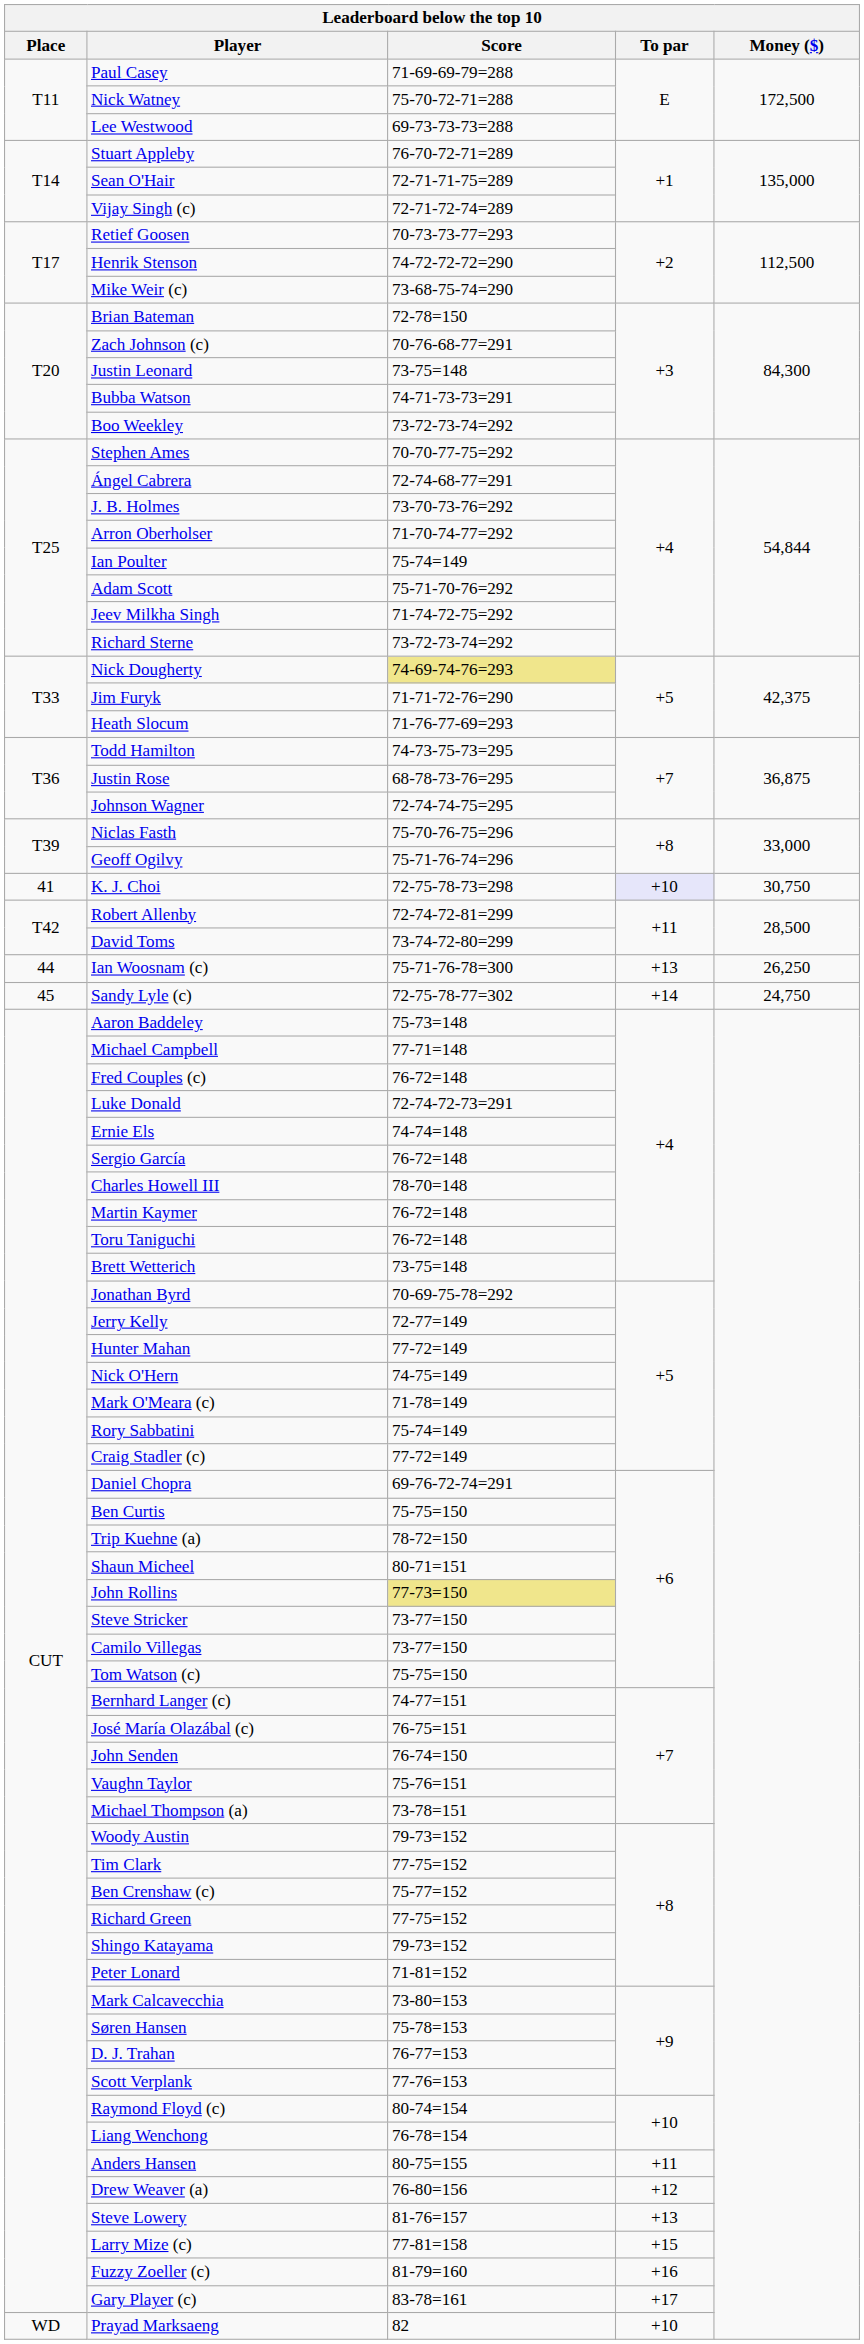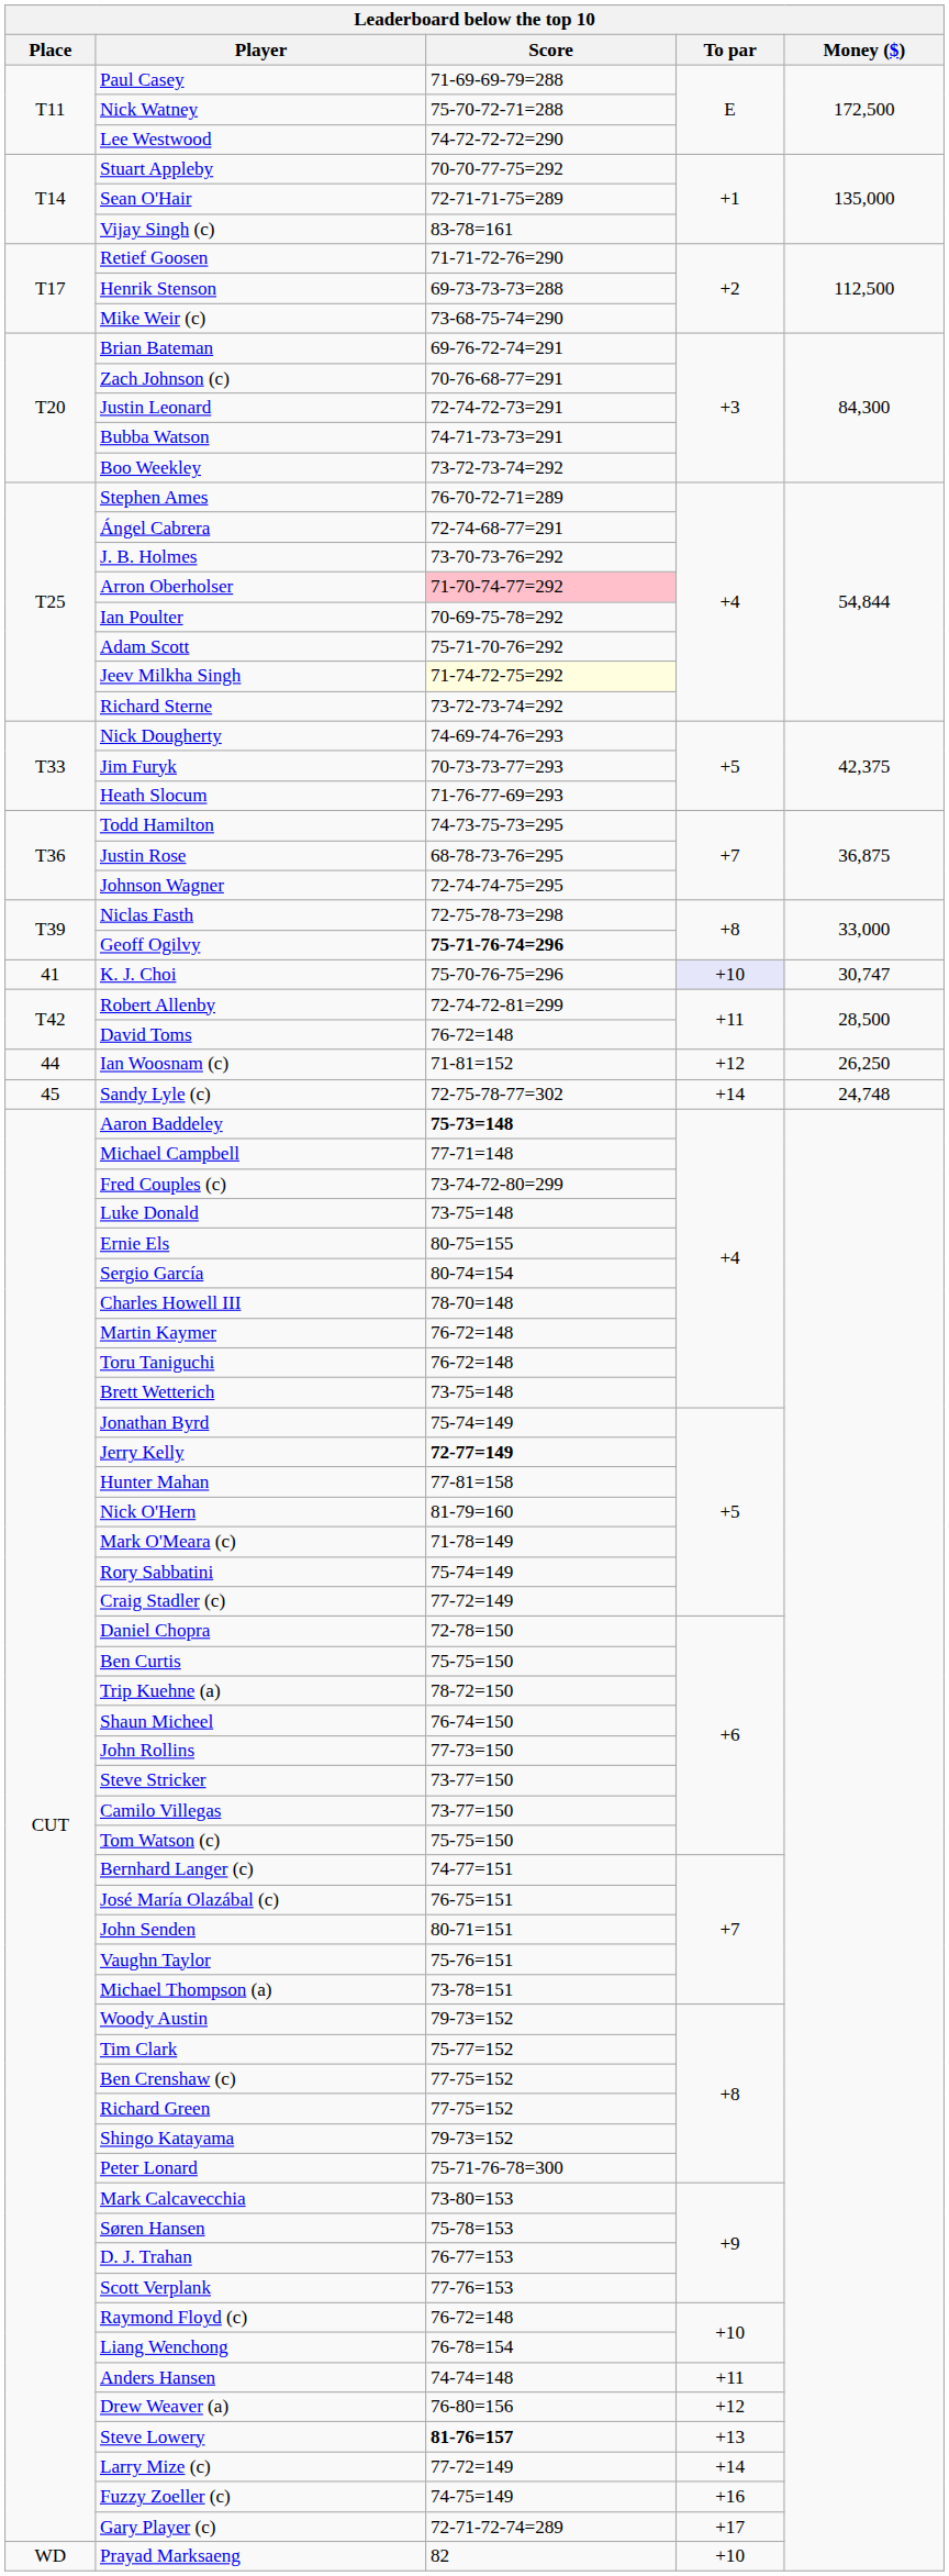 <table class="collapsible collapsed wikitable" style="width:50em;margin-top:-1px;">
 <tr>
 <th scope="col" colspan="6">Leaderboard below the top 10</th>
 </tr>
 <tr>
 <th>Place</th>
 <th>Player</th>
 <th>Score</th>
 <th>To par</th>
 <th>Money (<a href='#'>$</a>)</th>
 </tr>
 <tr>
 <td rowspan=3 align=center>T11</td>
 <td> <a href='#'>Paul Casey</a></td>
 <td>71-69-69-79=288</td>
 <td rowspan=3 align=center>E</td>
 <td rowspan=3 align=center>172,500</td>
 </tr>
 <tr>
 <td> <a href='#'>Nick Watney</a></td>
 <td>75-70-72-71=288</td>
 </tr>
 <tr>
 <td> <a href='#'>Lee Westwood</a></td>
-<td>69-73-73-73=288</td>
+<td>74-72-72-72=290</td>
 </tr>
 <tr>
 <td rowspan=3 align=center>T14</td>
 <td> <a href='#'>Stuart Appleby</a></td>
-<td>76-70-72-71=289</td>
+<td>70-70-77-75=292</td>
 <td rowspan=3 align=center>+1</td>
 <td rowspan=3 align=center>135,000</td>
 </tr>
 <tr>
 <td> <a href='#'>Sean O'Hair</a></td>
 <td>72-71-71-75=289</td>
 </tr>
 <tr>
 <td> <a href='#'>Vijay Singh</a> (c)</td>
-<td>72-71-72-74=289</td>
+<td>83-78=161</td>
 </tr>
 <tr>
 <td rowspan=3 align=center>T17</td>
 <td> <a href='#'>Retief Goosen</a></td>
-<td>70-73-73-77=293</td>
+<td>71-71-72-76=290</td>
 <td rowspan=3 align=center>+2</td>
 <td rowspan=3 align=center>112,500</td>
 </tr>
 <tr>
 <td> <a href='#'>Henrik Stenson</a></td>
-<td>74-72-72-72=290</td>
+<td>69-73-73-73=288</td>
 </tr>
 <tr>
 <td> <a href='#'>Mike Weir</a> (c)</td>
 <td>73-68-75-74=290</td>
 </tr>
 <tr>
 <td rowspan=5 align=center>T20</td>
 <td> <a href='#'>Brian Bateman</a></td>
-<td>72-78=150</td>
+<td>69-76-72-74=291</td>
 <td rowspan=5 align=center>+3</td>
 <td rowspan=5 align=center>84,300</td>
 </tr>
 <tr>
 <td> <a href='#'>Zach Johnson</a> (c)</td>
 <td>70-76-68-77=291</td>
 </tr>
 <tr>
 <td> <a href='#'>Justin Leonard</a></td>
-<td>73-75=148</td>
+<td>72-74-72-73=291</td>
 </tr>
 <tr>
 <td> <a href='#'>Bubba Watson</a></td>
 <td>74-71-73-73=291</td>
 </tr>
 <tr>
 <td> <a href='#'>Boo Weekley</a></td>
 <td>73-72-73-74=292</td>
 </tr>
 <tr>
 <td rowspan=8 align=center>T25</td>
 <td> <a href='#'>Stephen Ames</a></td>
-<td>70-70-77-75=292</td>
+<td>76-70-72-71=289</td>
 <td rowspan=8 align=center>+4</td>
 <td rowspan=8 align=center>54,844</td>
 </tr>
 <tr>
 <td> <a href='#'>Ángel Cabrera</a></td>
 <td>72-74-68-77=291</td>
 </tr>
 <tr>
 <td> <a href='#'>J. B. Holmes</a></td>
 <td>73-70-73-76=292</td>
 </tr>
 <tr>
 <td> <a href='#'>Arron Oberholser</a></td>
-<td>71-70-74-77=292</td>
+<td style="background: pink;">71-70-74-77=292</td>
 </tr>
 <tr>
 <td> <a href='#'>Ian Poulter</a></td>
-<td>75-74=149</td>
+<td>70-69-75-78=292</td>
 </tr>
 <tr>
 <td> <a href='#'>Adam Scott</a></td>
 <td>75-71-70-76=292</td>
 </tr>
 <tr>
 <td> <a href='#'>Jeev Milkha Singh</a></td>
-<td>71-74-72-75=292</td>
+<td style="background: lightyellow;">71-74-72-75=292</td>
 </tr>
 <tr>
 <td> <a href='#'>Richard Sterne</a></td>
 <td>73-72-73-74=292</td>
 </tr>
 <tr>
 <td rowspan=3 align=center>T33</td>
 <td> <a href='#'>Nick Dougherty</a></td>
-<td style="background: khaki;">74-69-74-76=293</td>
+<td>74-69-74-76=293</td>
 <td rowspan=3 align=center>+5</td>
 <td rowspan=3 align=center>42,375</td>
 </tr>
 <tr>
 <td> <a href='#'>Jim Furyk</a></td>
-<td>71-71-72-76=290</td>
+<td>70-73-73-77=293</td>
 </tr>
 <tr>
 <td> <a href='#'>Heath Slocum</a></td>
 <td>71-76-77-69=293</td>
 </tr>
 <tr>
 <td rowspan=3 align=center>T36</td>
 <td> <a href='#'>Todd Hamilton</a></td>
 <td>74-73-75-73=295</td>
 <td rowspan=3 align=center>+7</td>
 <td rowspan=3 align=center>36,875</td>
 </tr>
 <tr>
 <td> <a href='#'>Justin Rose</a></td>
 <td>68-78-73-76=295</td>
 </tr>
 <tr>
 <td> <a href='#'>Johnson Wagner</a></td>
 <td>72-74-74-75=295</td>
 </tr>
 <tr>
 <td rowspan=2 align=center>T39</td>
 <td> <a href='#'>Niclas Fasth</a></td>
-<td>75-70-76-75=296</td>
+<td>72-75-78-73=298</td>
 <td rowspan=2 align=center>+8</td>
 <td rowspan=2 align=center>33,000</td>
 </tr>
 <tr>
 <td> <a href='#'>Geoff Ogilvy</a></td>
-<td>75-71-76-74=296</td>
+<td><strong>75-71-76-74=296</strong></td>
 </tr>
 <tr>
 <td align=center>41</td>
 <td> <a href='#'>K. J. Choi</a></td>
-<td>72-75-78-73=298</td>
+<td>75-70-76-75=296</td>
 <td align=center style="background: lavender;">+10</td>
-<td align=center>30,750</td>
+<td align=center>30,747</td>
 </tr>
 <tr>
 <td rowspan=2 align=center>T42</td>
 <td> <a href='#'>Robert Allenby</a></td>
 <td>72-74-72-81=299</td>
 <td rowspan=2 align=center>+11</td>
 <td rowspan=2 align=center>28,500</td>
 </tr>
 <tr>
 <td> <a href='#'>David Toms</a></td>
-<td>73-74-72-80=299</td>
+<td>76-72=148</td>
 </tr>
 <tr>
 <td align=center>44</td>
 <td> <a href='#'>Ian Woosnam</a> (c)</td>
-<td>75-71-76-78=300</td>
-<td align=center>+13</td>
+<td>71-81=152</td>
+<td align=center>+12</td>
 <td align=center>26,250</td>
 </tr>
 <tr>
 <td align=center>45</td>
 <td> <a href='#'>Sandy Lyle</a> (c)</td>
 <td>72-75-78-77=302</td>
 <td align=center>+14</td>
-<td align=center>24,750</td>
+<td align=center>24,748</td>
 </tr>
 <tr>
 <td rowspan=48 align=center>CUT</td>
 <td> <a href='#'>Aaron Baddeley</a></td>
-<td>75-73=148</td>
+<td><strong>75-73=148</strong></td>
 <td rowspan=10 align=center>+4</td>
 <td rowspan=49 align=center></td>
 </tr>
 <tr>
 <td> <a href='#'>Michael Campbell</a></td>
 <td>77-71=148</td>
 </tr>
 <tr>
 <td> <a href='#'>Fred Couples</a> (c)</td>
-<td>76-72=148</td>
+<td>73-74-72-80=299</td>
 </tr>
 <tr>
 <td> <a href='#'>Luke Donald</a></td>
-<td>72-74-72-73=291</td>
+<td>73-75=148</td>
 </tr>
 <tr>
 <td> <a href='#'>Ernie Els</a></td>
-<td>74-74=148</td>
+<td>80-75=155</td>
 </tr>
 <tr>
 <td> <a href='#'>Sergio García</a></td>
-<td>76-72=148</td>
+<td>80-74=154</td>
 </tr>
 <tr>
 <td> <a href='#'>Charles Howell III</a></td>
 <td>78-70=148</td>
 </tr>
 <tr>
 <td> <a href='#'>Martin Kaymer</a></td>
 <td>76-72=148</td>
 </tr>
 <tr>
 <td> <a href='#'>Toru Taniguchi</a></td>
 <td>76-72=148</td>
 </tr>
 <tr>
 <td> <a href='#'>Brett Wetterich</a></td>
 <td>73-75=148</td>
 </tr>
 <tr>
 <td> <a href='#'>Jonathan Byrd</a></td>
-<td>70-69-75-78=292</td>
+<td>75-74=149</td>
 <td rowspan=7 align=center>+5</td>
 </tr>
 <tr>
 <td> <a href='#'>Jerry Kelly</a></td>
-<td>72-77=149</td>
+<td><strong>72-77=149</strong></td>
 </tr>
 <tr>
 <td> <a href='#'>Hunter Mahan</a></td>
-<td>77-72=149</td>
+<td>77-81=158</td>
 </tr>
 <tr>
 <td> <a href='#'>Nick O'Hern</a></td>
-<td>74-75=149</td>
+<td>81-79=160</td>
 </tr>
 <tr>
 <td> <a href='#'>Mark O'Meara</a> (c)</td>
 <td>71-78=149</td>
 </tr>
 <tr>
 <td> <a href='#'>Rory Sabbatini</a></td>
 <td>75-74=149</td>
 </tr>
 <tr>
 <td> <a href='#'>Craig Stadler</a> (c)</td>
 <td>77-72=149</td>
 </tr>
 <tr>
 <td> <a href='#'>Daniel Chopra</a></td>
-<td>69-76-72-74=291</td>
+<td>72-78=150</td>
 <td rowspan=8 align=center>+6</td>
 </tr>
 <tr>
 <td> <a href='#'>Ben Curtis</a></td>
 <td>75-75=150</td>
 </tr>
 <tr>
 <td> <a href='#'>Trip Kuehne</a> (a)</td>
 <td>78-72=150</td>
 </tr>
 <tr>
 <td> <a href='#'>Shaun Micheel</a></td>
-<td>80-71=151</td>
+<td>76-74=150</td>
 </tr>
 <tr>
 <td> <a href='#'>John Rollins</a></td>
-<td style="background: khaki;">77-73=150</td>
+<td>77-73=150</td>
 </tr>
 <tr>
 <td> <a href='#'>Steve Stricker</a></td>
 <td>73-77=150</td>
 </tr>
 <tr>
 <td> <a href='#'>Camilo Villegas</a></td>
 <td>73-77=150</td>
 </tr>
 <tr>
 <td> <a href='#'>Tom Watson</a> (c)</td>
 <td>75-75=150</td>
 </tr>
 <tr>
 <td> <a href='#'>Bernhard Langer</a> (c)</td>
 <td>74-77=151</td>
 <td rowspan=5 align=center>+7</td>
 </tr>
 <tr>
 <td> <a href='#'>José María Olazábal</a> (c)</td>
 <td>76-75=151</td>
 </tr>
 <tr>
 <td> <a href='#'>John Senden</a></td>
-<td>76-74=150</td>
+<td>80-71=151</td>
 </tr>
 <tr>
 <td> <a href='#'>Vaughn Taylor</a></td>
 <td>75-76=151</td>
 </tr>
 <tr>
 <td> <a href='#'>Michael Thompson</a> (a)</td>
 <td>73-78=151</td>
 </tr>
 <tr>
 <td> <a href='#'>Woody Austin</a></td>
 <td>79-73=152</td>
 <td rowspan=6 align=center>+8</td>
 </tr>
 <tr>
 <td> <a href='#'>Tim Clark</a></td>
-<td>77-75=152</td>
+<td>75-77=152</td>
 </tr>
 <tr>
 <td> <a href='#'>Ben Crenshaw</a> (c)</td>
-<td>75-77=152</td>
+<td>77-75=152</td>
 </tr>
 <tr>
 <td> <a href='#'>Richard Green</a></td>
 <td>77-75=152</td>
 </tr>
 <tr>
 <td> <a href='#'>Shingo Katayama</a></td>
 <td>79-73=152</td>
 </tr>
 <tr>
 <td> <a href='#'>Peter Lonard</a></td>
-<td>71-81=152</td>
+<td>75-71-76-78=300</td>
 </tr>
 <tr>
 <td> <a href='#'>Mark Calcavecchia</a></td>
 <td>73-80=153</td>
 <td rowspan=4 align=center>+9</td>
 </tr>
 <tr>
 <td> <a href='#'>Søren Hansen</a></td>
 <td>75-78=153</td>
 </tr>
 <tr>
 <td> <a href='#'>D. J. Trahan</a></td>
 <td>76-77=153</td>
 </tr>
 <tr>
 <td> <a href='#'>Scott Verplank</a></td>
 <td>77-76=153</td>
 </tr>
 <tr>
 <td> <a href='#'>Raymond Floyd</a> (c)</td>
-<td>80-74=154</td>
+<td>76-72=148</td>
 <td rowspan=2 align=center>+10</td>
 </tr>
 <tr>
 <td> <a href='#'>Liang Wenchong</a></td>
 <td>76-78=154</td>
 </tr>
 <tr>
 <td> <a href='#'>Anders Hansen</a></td>
-<td>80-75=155</td>
+<td>74-74=148</td>
 <td align=center>+11</td>
 </tr>
 <tr>
 <td> <a href='#'>Drew Weaver</a> (a)</td>
 <td>76-80=156</td>
 <td align=center>+12</td>
 </tr>
 <tr>
 <td> <a href='#'>Steve Lowery</a></td>
-<td>81-76=157</td>
+<td><strong>81-76=157</strong></td>
 <td align=center>+13</td>
 </tr>
 <tr>
 <td> <a href='#'>Larry Mize</a> (c)</td>
-<td>77-81=158</td>
-<td align=center>+15</td>
+<td>77-72=149</td>
+<td align=center>+14</td>
 </tr>
 <tr>
 <td> <a href='#'>Fuzzy Zoeller</a> (c)</td>
-<td>81-79=160</td>
+<td>74-75=149</td>
 <td align=center>+16</td>
 </tr>
 <tr>
 <td> <a href='#'>Gary Player</a> (c)</td>
-<td>83-78=161</td>
+<td>72-71-72-74=289</td>
 <td align=center>+17</td>
 </tr>
 <tr>
 <td align=center>WD</td>
 <td> <a href='#'>Prayad Marksaeng</a></td>
 <td>82</td>
 <td align=center>+10</td>
 </tr>
 </table>
